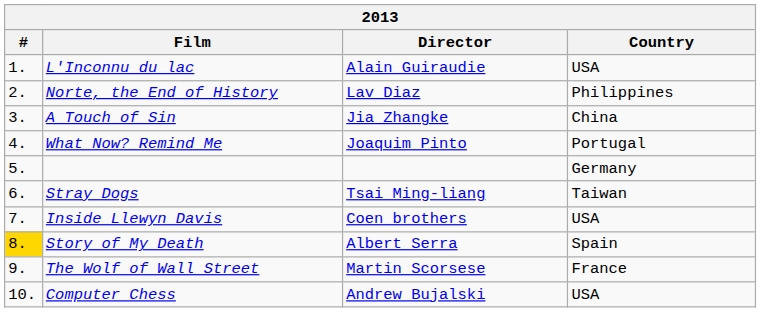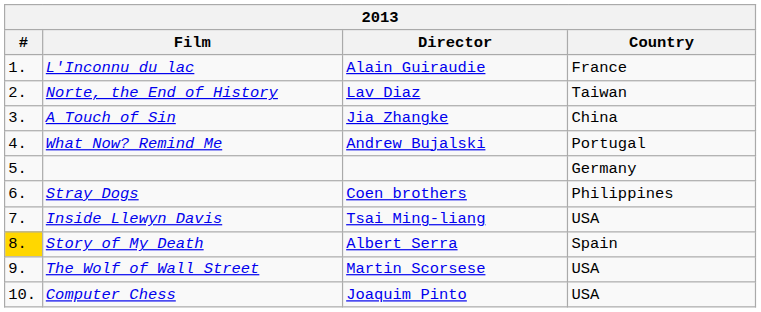 <table class="wikitable" style="width:50%;" cellpadding="5">
 <tr>
 <th colspan=4>2013</th>
 </tr>
 <tr>
 <th style="width:5%;">#</th>
 <th style="width:40%;">Film</th>
 <th style="width:30%;">Director</th>
 <th style="width:25%;">Country</th>
 </tr>
 <tr>
 <td>1.</td>
 <td><em><a href='#'>L'Inconnu du lac</a></em></td>
 <td><a href='#'>Alain Guiraudie</a></td>
-<td>USA</td>
+<td>France</td>
 </tr>
 <tr>
 <td>2.</td>
 <td><em><a href='#'>Norte, the End of History</a></em></td>
 <td><a href='#'>Lav Diaz</a></td>
-<td>Philippines</td>
+<td>Taiwan</td>
 </tr>
 <tr>
 <td>3.</td>
 <td><em><a href='#'>A Touch of Sin</a></em></td>
 <td><a href='#'>Jia Zhangke</a></td>
 <td>China</td>
 </tr>
 <tr>
 <td>4.</td>
 <td><em><a href='#'>What Now? Remind Me</a></em></td>
-<td><a href='#'>Joaquim Pinto</a></td>
+<td><a href='#'>Andrew Bujalski</a></td>
 <td>Portugal</td>
 </tr>
 <tr>
 <td>5.</td>
 <td><em></em></td>
 <td></td>
 <td>Germany</td>
 </tr>
 <tr>
 <td>6.</td>
 <td><em><a href='#'>Stray Dogs</a></em></td>
-<td><a href='#'>Tsai Ming-liang</a></td>
-<td>Taiwan</td>
+<td><a href='#'>Coen brothers</a></td>
+<td>Philippines</td>
 </tr>
 <tr>
 <td>7.</td>
 <td><em><a href='#'>Inside Llewyn Davis</a></em></td>
-<td><a href='#'>Coen brothers</a></td>
+<td><a href='#'>Tsai Ming-liang</a></td>
 <td>USA</td>
 </tr>
 <tr>
 <td style="background: gold;">8.</td>
 <td><em><a href='#'>Story of My Death</a></em></td>
 <td><a href='#'>Albert Serra</a></td>
 <td>Spain</td>
 </tr>
 <tr>
 <td>9.</td>
 <td><em><a href='#'>The Wolf of Wall Street</a></em></td>
 <td><a href='#'>Martin Scorsese</a></td>
-<td>France</td>
+<td>USA</td>
 </tr>
 <tr>
 <td>10.</td>
 <td><em><a href='#'>Computer Chess</a></em></td>
-<td><a href='#'>Andrew Bujalski</a></td>
+<td><a href='#'>Joaquim Pinto</a></td>
 <td>USA</td>
 </tr>
 </table>
